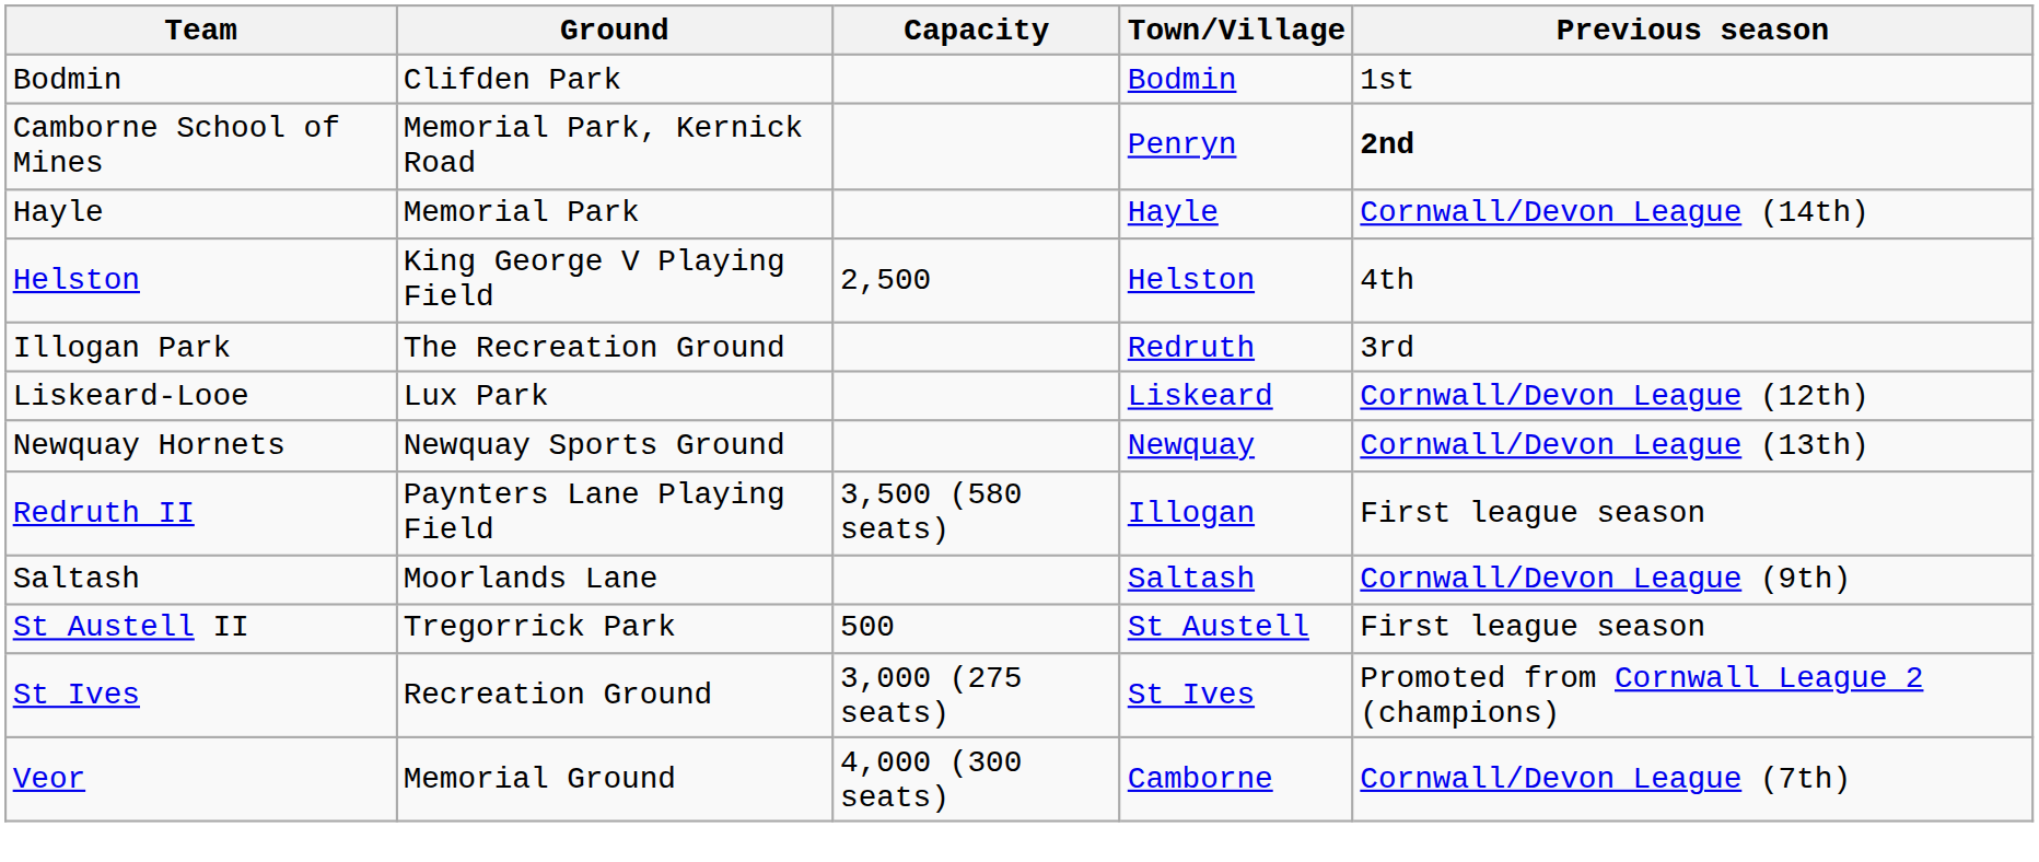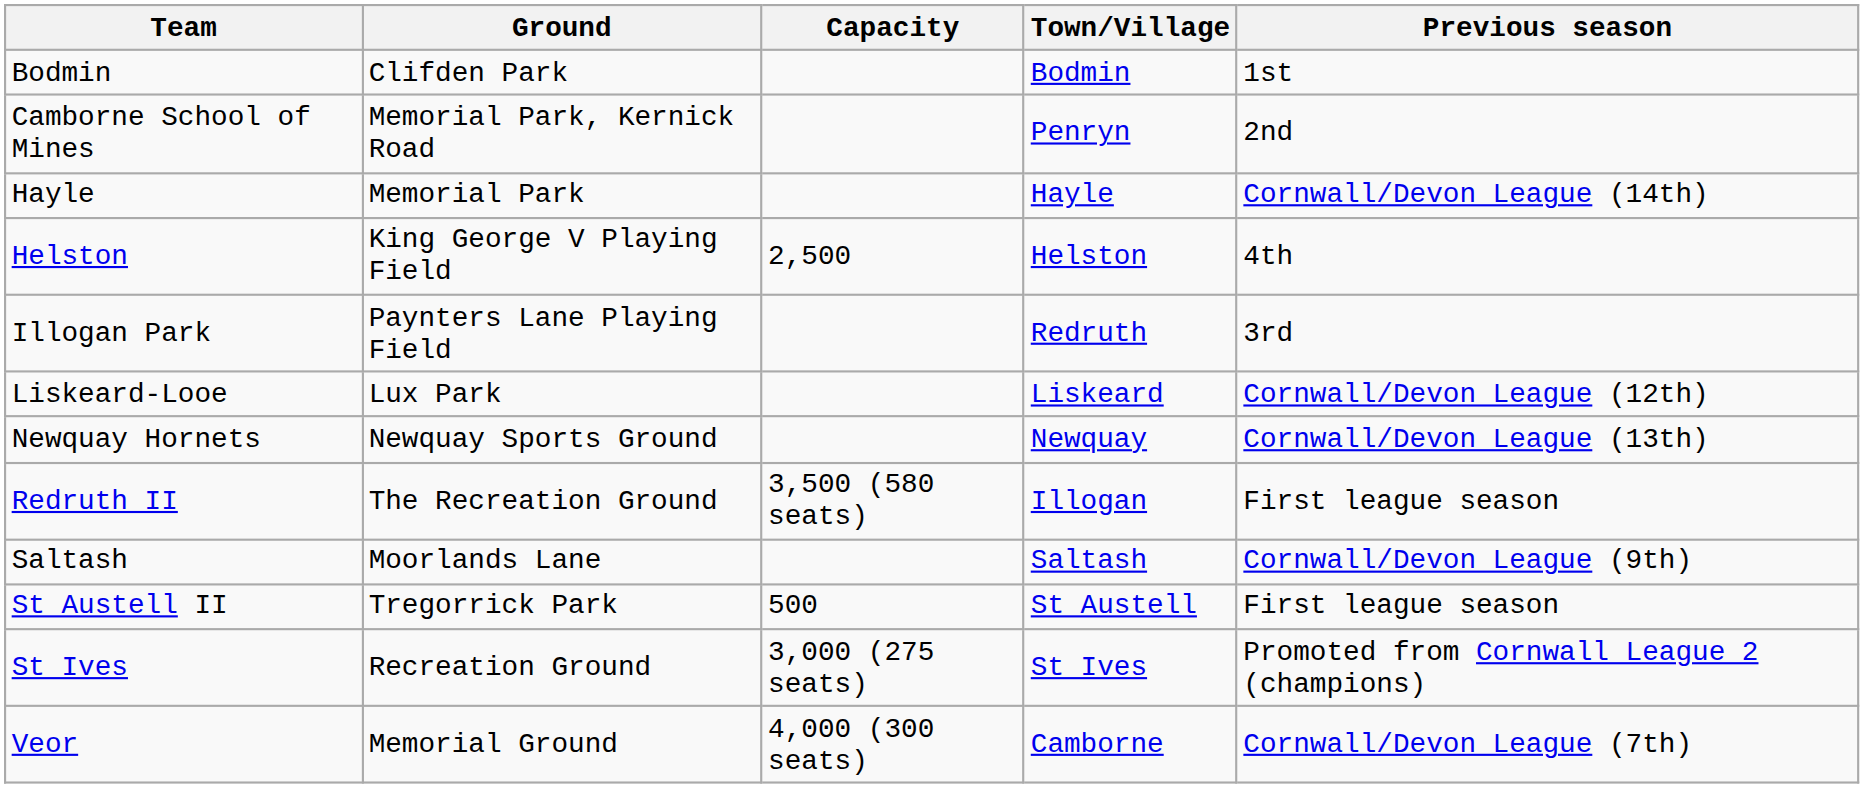 <table class="wikitable sortable">
 <tr>
 <th>Team</th>
 <th>Ground</th>
 <th>Capacity</th>
 <th>Town/Village</th>
 <th>Previous season</th>
 </tr>
 <tr>
 <td>Bodmin</td>
 <td>Clifden Park</td>
 <td></td>
 <td><a href='#'>Bodmin</a></td>
 <td>1st</td>
 </tr>
 <tr>
 <td>Camborne School of Mines</td>
 <td>Memorial Park, Kernick Road</td>
 <td></td>
 <td><a href='#'>Penryn</a></td>
-<td><strong>2nd</strong></td>
+<td>2nd</td>
 </tr>
 <tr>
 <td>Hayle</td>
 <td>Memorial Park</td>
 <td></td>
 <td><a href='#'>Hayle</a></td>
 <td><a href='#'>Cornwall/Devon League</a> (14th)</td>
 </tr>
 <tr>
 <td><a href='#'>Helston</a></td>
 <td>King George V Playing Field</td>
 <td>2,500</td>
 <td><a href='#'>Helston</a></td>
 <td>4th</td>
 </tr>
 <tr>
 <td>Illogan Park</td>
-<td>The Recreation Ground</td>
+<td>Paynters Lane Playing Field</td>
 <td></td>
 <td><a href='#'>Redruth</a></td>
 <td>3rd</td>
 </tr>
 <tr>
 <td>Liskeard-Looe</td>
 <td>Lux Park</td>
 <td></td>
 <td><a href='#'>Liskeard</a></td>
 <td><a href='#'>Cornwall/Devon League</a> (12th)</td>
 </tr>
 <tr>
 <td>Newquay Hornets</td>
 <td>Newquay Sports Ground</td>
 <td></td>
 <td><a href='#'>Newquay</a></td>
 <td><a href='#'>Cornwall/Devon League</a> (13th)</td>
 </tr>
 <tr>
 <td><a href='#'>Redruth II</a></td>
-<td>Paynters Lane Playing Field</td>
+<td>The Recreation Ground</td>
 <td>3,500 (580 seats)</td>
 <td><a href='#'>Illogan</a></td>
 <td>First league season</td>
 </tr>
 <tr>
 <td>Saltash</td>
 <td>Moorlands Lane</td>
 <td></td>
 <td><a href='#'>Saltash</a></td>
 <td><a href='#'>Cornwall/Devon League</a> (9th)</td>
 </tr>
 <tr>
 <td><a href='#'>St Austell</a> II</td>
 <td>Tregorrick Park</td>
 <td>500</td>
 <td><a href='#'>St Austell</a></td>
 <td>First league season</td>
 </tr>
 <tr>
 <td><a href='#'>St Ives</a></td>
 <td>Recreation Ground</td>
 <td>3,000 (275 seats)</td>
 <td><a href='#'>St Ives</a></td>
 <td>Promoted from <a href='#'>Cornwall League 2</a> (champions)</td>
 </tr>
 <tr>
 <td><a href='#'>Veor</a></td>
 <td>Memorial Ground</td>
 <td>4,000 (300 seats)</td>
 <td><a href='#'>Camborne</a></td>
 <td><a href='#'>Cornwall/Devon League</a> (7th)</td>
 </tr>
 </table>
